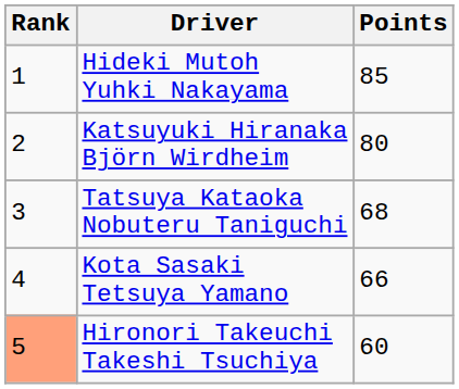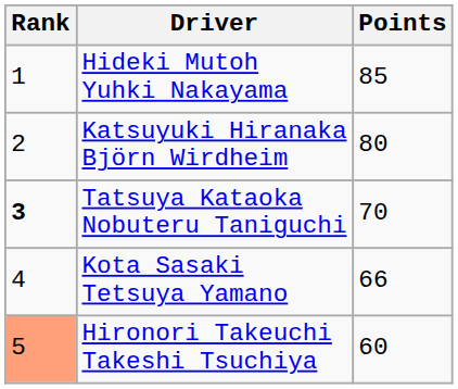 <table class="wikitable" style="font-size: 95%;">
 <tr>
 <th>Rank</th>
 <th>Driver</th>
 <th>Points</th>
 </tr>
 <tr>
 <td>1</td>
 <td> <a href='#'>Hideki Mutoh</a><br> <a href='#'>Yuhki Nakayama</a></td>
 <td>85</td>
 </tr>
 <tr>
 <td>2</td>
 <td> <a href='#'>Katsuyuki Hiranaka</a><br> <a href='#'>Björn Wirdheim</a></td>
 <td>80</td>
 </tr>
 <tr>
-<td>3</td>
+<td><strong>3</strong></td>
 <td> <a href='#'>Tatsuya Kataoka</a><br> <a href='#'>Nobuteru Taniguchi</a></td>
-<td>68</td>
+<td>70</td>
 </tr>
 <tr>
 <td>4</td>
 <td> <a href='#'>Kota Sasaki</a><br> <a href='#'>Tetsuya Yamano</a></td>
 <td>66</td>
 </tr>
 <tr>
 <td style="background: lightsalmon;">5</td>
 <td> <a href='#'>Hironori Takeuchi</a><br> <a href='#'>Takeshi Tsuchiya</a></td>
 <td>60</td>
 </tr>
 </table>
